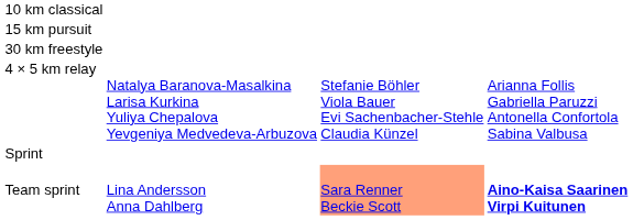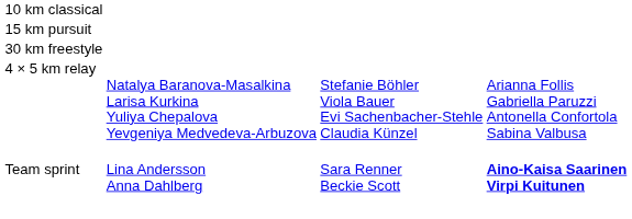 <table>
 <tr valign="top">
 <td>10 km classical <br></td>
 <td></td>
 <td></td>
 <td></td>
 </tr>
 <tr valign="top">
 <td>15 km pursuit <br></td>
 <td></td>
 <td></td>
 <td></td>
 </tr>
 <tr valign="top">
 <td>30 km freestyle <br></td>
 <td></td>
 <td></td>
 <td></td>
 </tr>
 <tr valign="top">
 <td>4 × 5 km relay <br></td>
 <td><br><a href='#'>Natalya Baranova-Masalkina</a><br><a href='#'>Larisa Kurkina</a><br><a href='#'>Yuliya Chepalova</a><br> <a href='#'>Yevgeniya Medvedeva-Arbuzova</a></td>
 <td><br><a href='#'>Stefanie Böhler</a><br><a href='#'>Viola Bauer</a><br><a href='#'>Evi Sachenbacher-Stehle</a><br><a href='#'>Claudia Künzel</a></td>
 <td><br><a href='#'>Arianna Follis</a><br><a href='#'>Gabriella Paruzzi</a><br><a href='#'>Antonella Confortola</a><br><a href='#'>Sabina Valbusa</a></td>
 </tr>
 <tr>
-<td>Sprint <br></td>
-<td></td>
-<td></td>
-<td></td>
-</tr>
-<tr>
 <td>Team sprint <br></td>
 <td><br><a href='#'>Lina Andersson</a><br><a href='#'>Anna Dahlberg</a></td>
-<td style="background: lightsalmon;"><br><a href='#'>Sara Renner</a><br><a href='#'>Beckie Scott</a></td>
+<td><br><a href='#'>Sara Renner</a><br><a href='#'>Beckie Scott</a></td>
 <td><strong><br><a href='#'>Aino-Kaisa Saarinen</a><br><a href='#'>Virpi Kuitunen</a></strong></td>
 </tr>
 <tr>
 </tr>
 </table>
